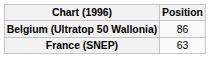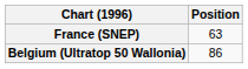 <table class="wikitable sortable plainrowheaders" style="text-align:center">
 <tr>
 <th scope="col">Chart (1996)</th>
 <th scope="col">Position</th>
 </tr>
 <tr>
+<th scope="row">France (SNEP)</th>
+<td>63</td>
+</tr>
+<tr>
 <th scope="row">Belgium (Ultratop 50 Wallonia)</th>
 <td>86</td>
 </tr>
-<tr>
-<th scope="row">France (SNEP)</th>
-<td>63</td>
-</tr>
 </table>
